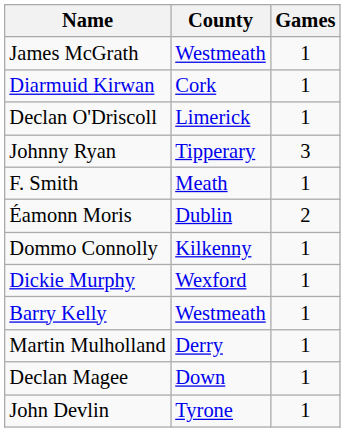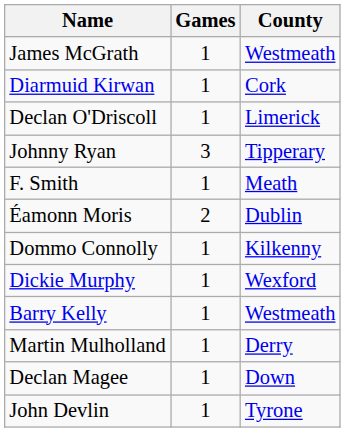 <table class="wikitable sortable">
 <tr>
 <th>Name</th>
+<th>Games</th>
 <th>County</th>
-<th>Games</th>
 </tr>
 <tr>
 <td>James McGrath</td>
+<td style="text-align:center">1</td>
 <td><a href='#'>Westmeath</a></td>
-<td style="text-align:center">1</td>
 </tr>
 <tr>
 <td><a href='#'>Diarmuid Kirwan</a></td>
+<td style="text-align:center">1</td>
 <td><a href='#'>Cork</a></td>
-<td style="text-align:center">1</td>
 </tr>
 <tr>
 <td>Declan O'Driscoll</td>
+<td style="text-align:center">1</td>
 <td><a href='#'>Limerick</a></td>
-<td style="text-align:center">1</td>
 </tr>
 <tr>
 <td>Johnny Ryan</td>
+<td style="text-align:center">3</td>
 <td><a href='#'>Tipperary</a></td>
-<td style="text-align:center">3</td>
 </tr>
 <tr>
 <td>F. Smith</td>
+<td style="text-align:center">1</td>
 <td><a href='#'>Meath</a></td>
-<td style="text-align:center">1</td>
 </tr>
 <tr>
 <td>Éamonn Moris</td>
+<td style="text-align:center">2</td>
 <td><a href='#'>Dublin</a></td>
-<td style="text-align:center">2</td>
 </tr>
 <tr>
 <td>Dommo Connolly</td>
+<td style="text-align:center">1</td>
 <td><a href='#'>Kilkenny</a></td>
-<td style="text-align:center">1</td>
 </tr>
 <tr>
 <td><a href='#'>Dickie Murphy</a></td>
+<td style="text-align:center">1</td>
 <td><a href='#'>Wexford</a></td>
-<td style="text-align:center">1</td>
 </tr>
 <tr>
 <td><a href='#'>Barry Kelly</a></td>
+<td style="text-align:center">1</td>
 <td><a href='#'>Westmeath</a></td>
-<td style="text-align:center">1</td>
 </tr>
 <tr>
 <td>Martin Mulholland</td>
+<td style="text-align:center">1</td>
 <td><a href='#'>Derry</a></td>
-<td style="text-align:center">1</td>
 </tr>
 <tr>
 <td>Declan Magee</td>
+<td style="text-align:center">1</td>
 <td><a href='#'>Down</a></td>
-<td style="text-align:center">1</td>
 </tr>
 <tr>
 <td>John Devlin</td>
+<td style="text-align:center">1</td>
 <td><a href='#'>Tyrone</a></td>
-<td style="text-align:center">1</td>
 </tr>
 </table>
